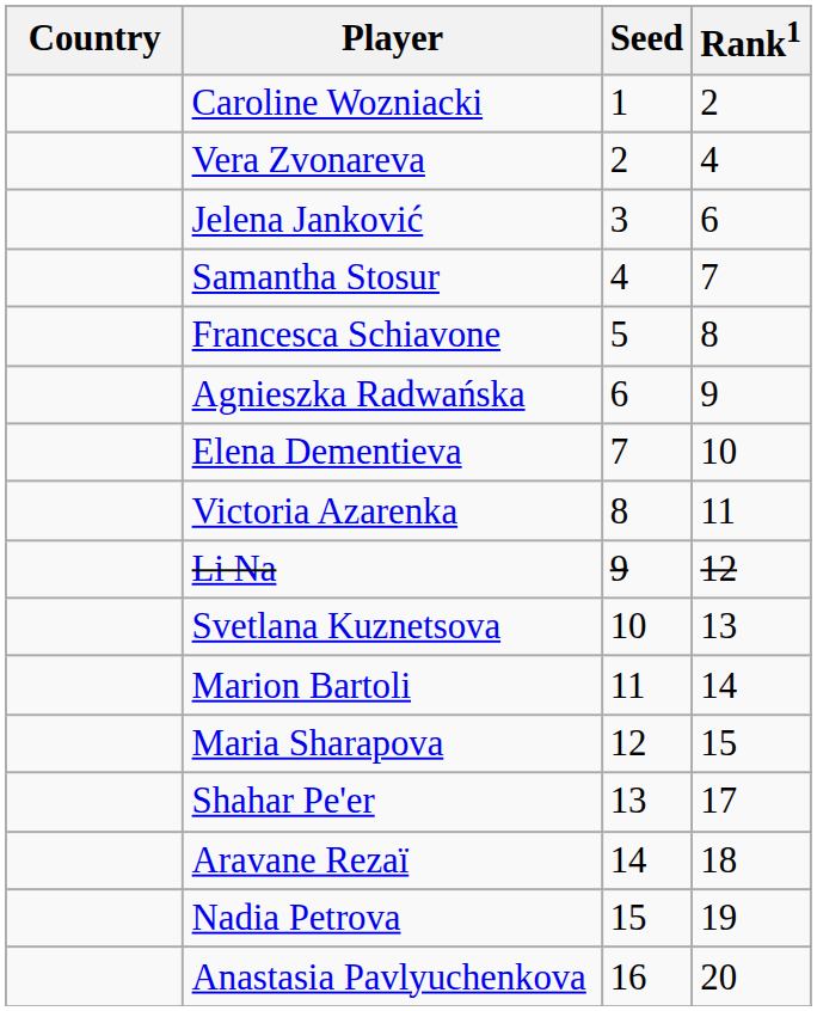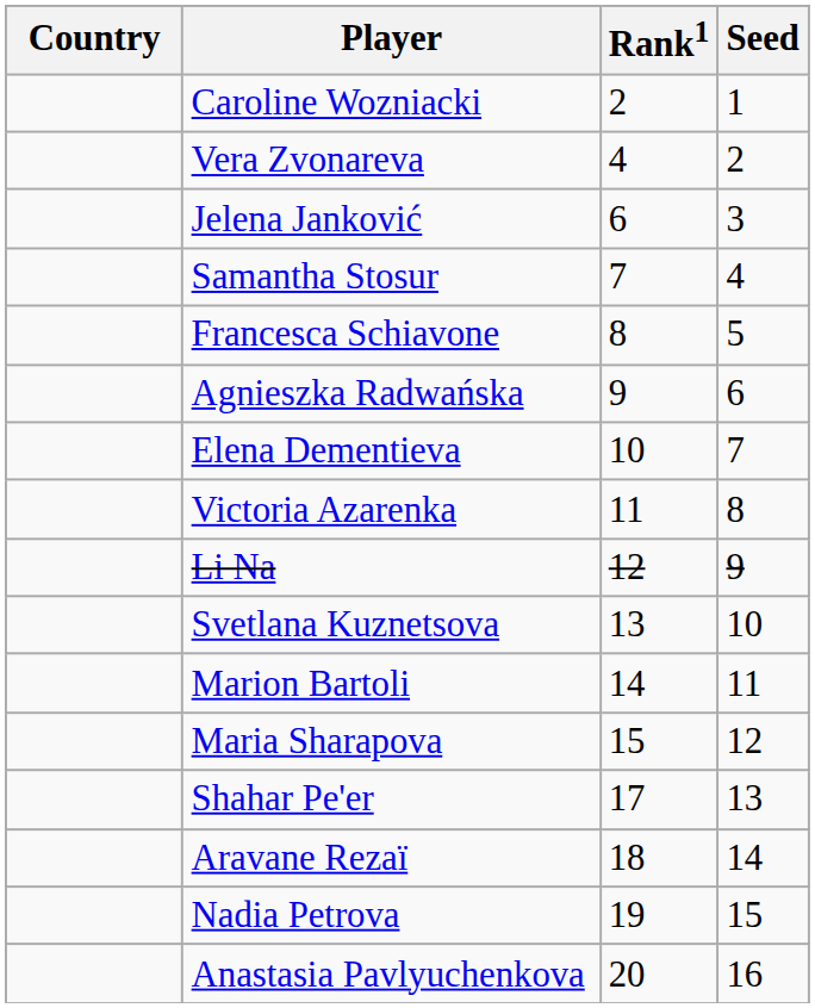 <table class="sortable wikitable">
 <tr>
 <th width="70">Country</th>
 <th width="175">Player</th>
+<th>Rank<sup>1</sup></th>
 <th>Seed</th>
-<th>Rank<sup>1</sup></th>
 </tr>
 <tr>
 <td></td>
 <td><a href='#'>Caroline Wozniacki</a></td>
+<td>2</td>
 <td>1</td>
+</tr>
+<tr>
+<td></td>
+<td><a href='#'>Vera Zvonareva</a></td>
+<td>4</td>
 <td>2</td>
 </tr>
 <tr>
 <td></td>
-<td><a href='#'>Vera Zvonareva</a></td>
-<td>2</td>
+<td><a href='#'>Jelena Janković</a></td>
+<td>6</td>
+<td>3</td>
+</tr>
+<tr>
+<td></td>
+<td><a href='#'>Samantha Stosur</a></td>
+<td>7</td>
 <td>4</td>
 </tr>
 <tr>
 <td></td>
-<td><a href='#'>Jelena Janković</a></td>
-<td>3</td>
+<td><a href='#'>Francesca Schiavone</a></td>
+<td>8</td>
+<td>5</td>
+</tr>
+<tr>
+<td></td>
+<td><a href='#'>Agnieszka Radwańska</a></td>
+<td>9</td>
 <td>6</td>
 </tr>
 <tr>
 <td></td>
-<td><a href='#'>Samantha Stosur</a></td>
-<td>4</td>
+<td><a href='#'>Elena Dementieva</a></td>
+<td>10</td>
 <td>7</td>
 </tr>
 <tr>
 <td></td>
-<td><a href='#'>Francesca Schiavone</a></td>
-<td>5</td>
+<td><a href='#'>Victoria Azarenka</a></td>
+<td>11</td>
 <td>8</td>
 </tr>
 <tr>
-<td></td>
-<td><a href='#'>Agnieszka Radwańska</a></td>
-<td>6</td>
-<td>9</td>
+<td><s> </s></td>
+<td><s> <a href='#'>Li Na</a> </s></td>
+<td><s> 12 </s></td>
+<td><s> 9 </s></td>
 </tr>
 <tr>
 <td></td>
-<td><a href='#'>Elena Dementieva</a></td>
-<td>7</td>
+<td><a href='#'>Svetlana Kuznetsova</a></td>
+<td>13</td>
 <td>10</td>
 </tr>
 <tr>
 <td></td>
-<td><a href='#'>Victoria Azarenka</a></td>
-<td>8</td>
+<td><a href='#'>Marion Bartoli</a></td>
+<td>14</td>
 <td>11</td>
 </tr>
 <tr>
-<td><s> </s></td>
-<td><s> <a href='#'>Li Na</a> </s></td>
-<td><s> 9 </s></td>
-<td><s> 12 </s></td>
+<td></td>
+<td><a href='#'>Maria Sharapova</a></td>
+<td>15</td>
+<td>12</td>
 </tr>
 <tr>
 <td></td>
-<td><a href='#'>Svetlana Kuznetsova</a></td>
-<td>10</td>
+<td><a href='#'>Shahar Pe'er</a></td>
+<td>17</td>
 <td>13</td>
 </tr>
 <tr>
 <td></td>
-<td><a href='#'>Marion Bartoli</a></td>
-<td>11</td>
+<td><a href='#'>Aravane Rezaï</a></td>
+<td>18</td>
 <td>14</td>
 </tr>
 <tr>
 <td></td>
-<td><a href='#'>Maria Sharapova</a></td>
-<td>12</td>
+<td><a href='#'>Nadia Petrova</a></td>
+<td>19</td>
 <td>15</td>
 </tr>
 <tr>
 <td></td>
-<td><a href='#'>Shahar Pe'er</a></td>
-<td>13</td>
-<td>17</td>
-</tr>
-<tr>
-<td></td>
-<td><a href='#'>Aravane Rezaï</a></td>
-<td>14</td>
-<td>18</td>
-</tr>
-<tr>
-<td></td>
-<td><a href='#'>Nadia Petrova</a></td>
-<td>15</td>
-<td>19</td>
-</tr>
-<tr>
-<td></td>
 <td><a href='#'>Anastasia Pavlyuchenkova</a></td>
+<td>20</td>
 <td>16</td>
-<td>20</td>
 </tr>
 </table>
